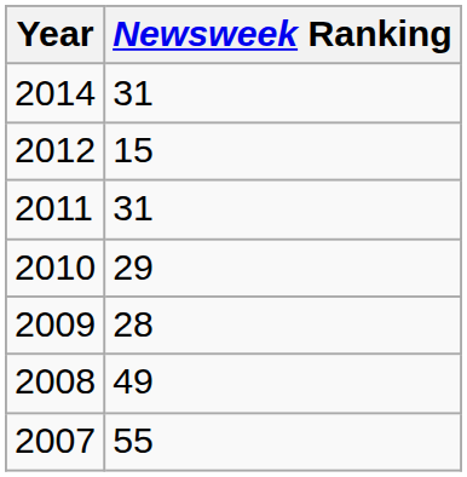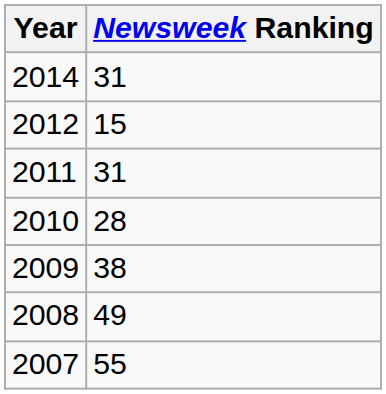 <table class="wikitable">
 <tr>
 <th>Year</th>
 <th><em><a href='#'>Newsweek</a></em> Ranking</th>
 </tr>
 <tr>
 <td>2014</td>
 <td>31</td>
 </tr>
 <tr>
 <td>2012</td>
 <td>15</td>
 </tr>
 <tr>
 <td>2011</td>
 <td>31</td>
 </tr>
 <tr>
 <td>2010</td>
-<td>29</td>
+<td>28</td>
 </tr>
 <tr>
 <td>2009</td>
-<td>28</td>
+<td>38</td>
 </tr>
 <tr>
 <td>2008</td>
 <td>49</td>
 </tr>
 <tr>
 <td>2007</td>
 <td>55</td>
 </tr>
 </table>
